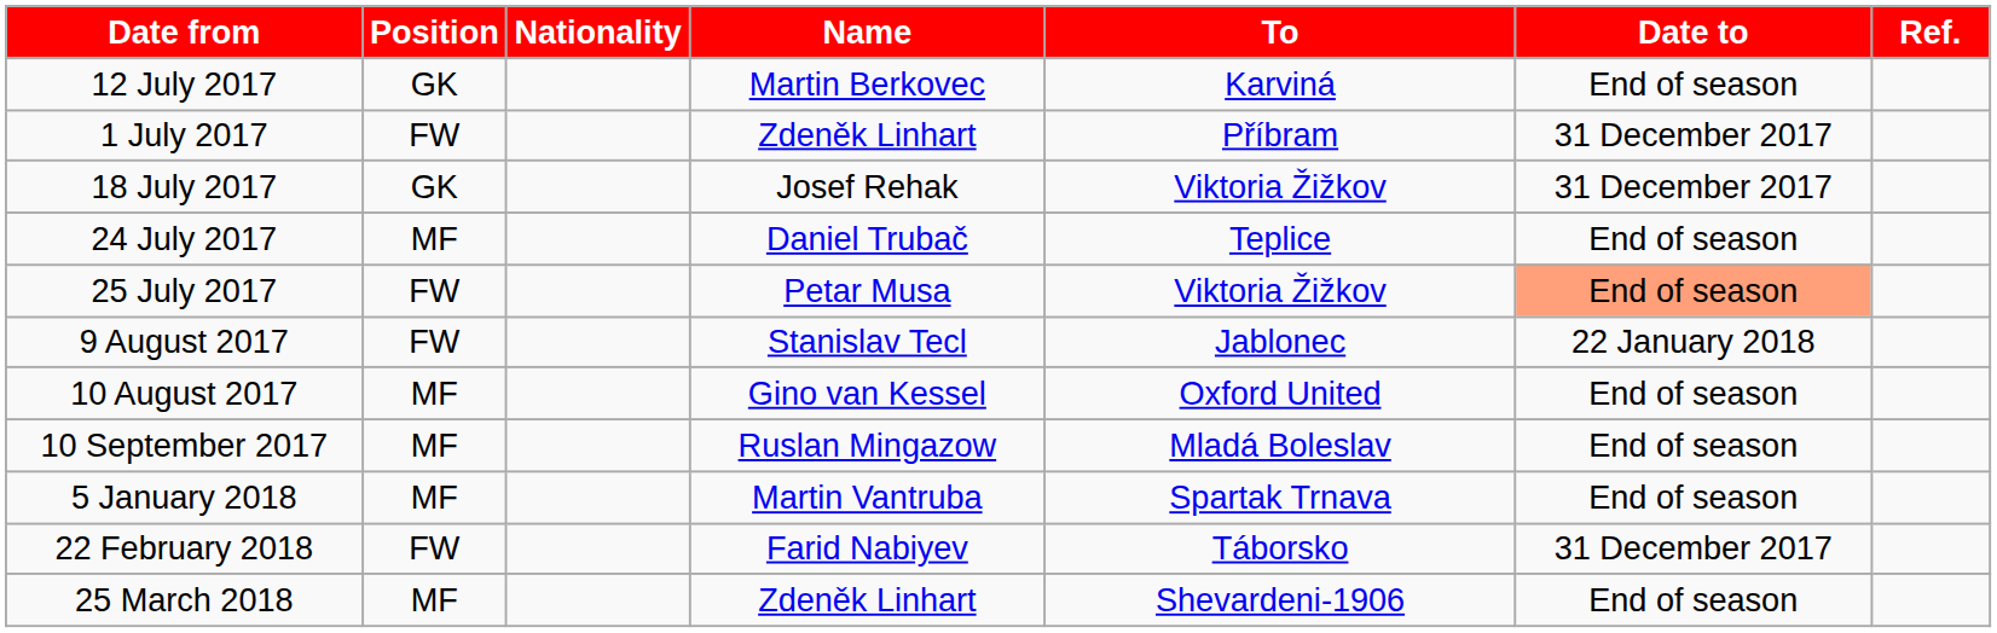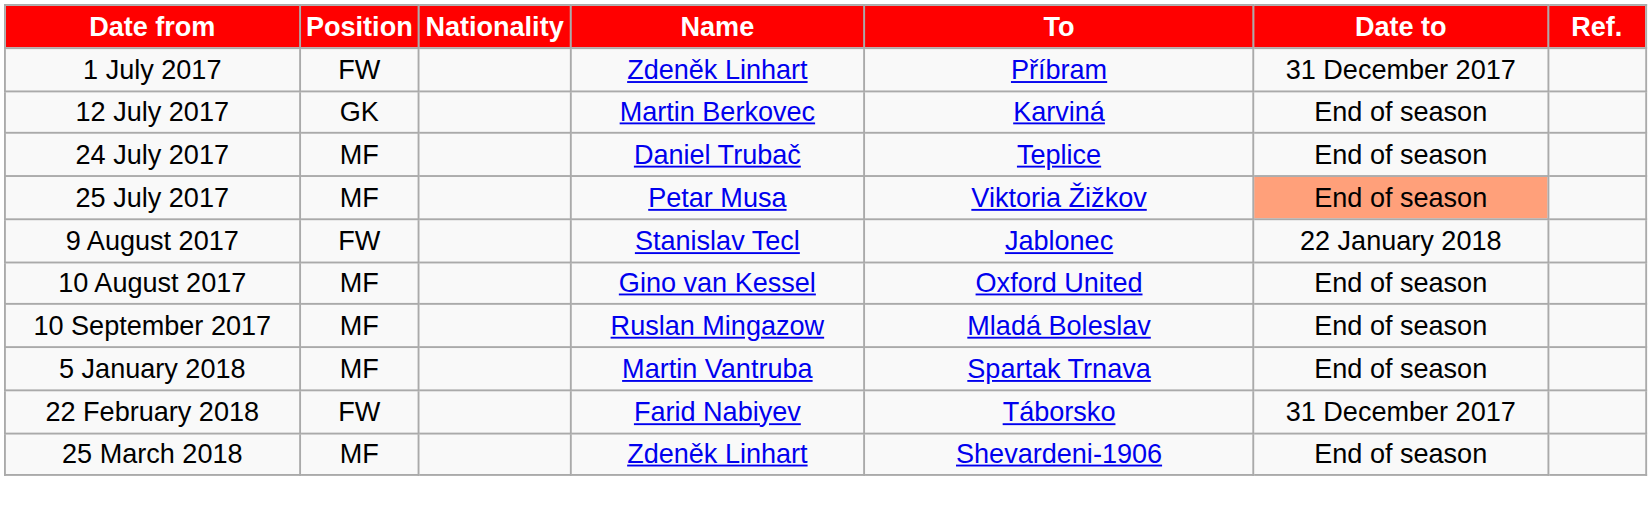 <table class="wikitable" style="text-align:center; font-size:90%; ">
 <tr>
 <th style="background:#ff0000; color:white; width:150px;">Date from</th>
 <th style="background:#ff0000; color:white; width:55px;">Position</th>
 <th style="background:#ff0000; color:white; width:55px;">Nationality</th>
 <th style="background:#ff0000; color:white; width:150px;">Name</th>
 <th style="background:#ff0000; color:white; width:200px;">To</th>
 <th style="background:#ff0000; color:white; width:150px;">Date to</th>
 <th style="background:#ff0000; color:white; width:45px;">Ref.</th>
 </tr>
 <tr>
-<td>12 July 2017</td>
-<td>GK</td>
-<td></td>
-<td><a href='#'>Martin Berkovec</a></td>
-<td><a href='#'>Karviná</a></td>
-<td>End of season</td>
-<td></td>
-</tr>
-<tr>
 <td>1 July 2017</td>
 <td>FW</td>
 <td></td>
 <td><a href='#'>Zdeněk Linhart</a></td>
 <td><a href='#'>Příbram</a></td>
 <td>31 December 2017</td>
 <td></td>
 </tr>
 <tr>
-<td>18 July 2017</td>
+<td>12 July 2017</td>
 <td>GK</td>
 <td></td>
-<td>Josef Rehak</td>
-<td><a href='#'>Viktoria Žižkov</a></td>
-<td>31 December 2017</td>
+<td><a href='#'>Martin Berkovec</a></td>
+<td><a href='#'>Karviná</a></td>
+<td>End of season</td>
 <td></td>
 </tr>
 <tr>
 <td>24 July 2017</td>
 <td>MF</td>
 <td></td>
 <td><a href='#'>Daniel Trubač</a></td>
 <td><a href='#'>Teplice</a></td>
 <td>End of season</td>
 <td></td>
 </tr>
 <tr>
 <td>25 July 2017</td>
-<td>FW</td>
+<td>MF</td>
 <td></td>
 <td><a href='#'>Petar Musa</a></td>
 <td><a href='#'>Viktoria Žižkov</a></td>
 <td style="background: lightsalmon;">End of season</td>
 <td></td>
 </tr>
 <tr>
 <td>9 August 2017</td>
 <td>FW</td>
 <td></td>
 <td><a href='#'>Stanislav Tecl</a></td>
 <td><a href='#'>Jablonec</a></td>
 <td>22 January 2018</td>
 <td></td>
 </tr>
 <tr>
 <td>10 August 2017</td>
 <td>MF</td>
 <td></td>
 <td><a href='#'>Gino van Kessel</a></td>
 <td><a href='#'>Oxford United</a></td>
 <td>End of season</td>
 <td></td>
 </tr>
 <tr>
 <td>10 September 2017</td>
 <td>MF</td>
 <td></td>
 <td><a href='#'>Ruslan Mingazow</a></td>
 <td><a href='#'>Mladá Boleslav</a></td>
 <td>End of season</td>
 <td></td>
 </tr>
 <tr>
 <td>5 January 2018</td>
 <td>MF</td>
 <td></td>
 <td><a href='#'>Martin Vantruba</a></td>
 <td><a href='#'>Spartak Trnava</a></td>
 <td>End of season</td>
 <td></td>
 </tr>
 <tr>
 <td>22 February 2018</td>
 <td>FW</td>
 <td></td>
 <td><a href='#'>Farid Nabiyev</a></td>
 <td><a href='#'>Táborsko</a></td>
 <td>31 December 2017</td>
 <td></td>
 </tr>
 <tr>
 <td>25 March 2018</td>
 <td>MF</td>
 <td></td>
 <td><a href='#'>Zdeněk Linhart</a></td>
 <td><a href='#'>Shevardeni-1906</a></td>
 <td>End of season</td>
 <td></td>
 </tr>
 </table>
